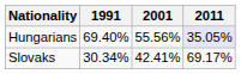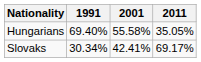 <table class="wikitable" align="center">
 <tr>
 <th>Nationality</th>
 <th>1991</th>
 <th>2001</th>
 <th>2011 </th>
 </tr>
 <tr>
 <td>Hungarians</td>
 <td>69.40%</td>
-<td>55.56%</td>
-<td style="background: lavender;">35.05%</td>
+<td>55.58%</td>
+<td>35.05%</td>
 </tr>
 <tr>
 <td>Slovaks</td>
 <td>30.34%</td>
 <td>42.41%</td>
 <td>69.17%</td>
 </tr>
 </table>
